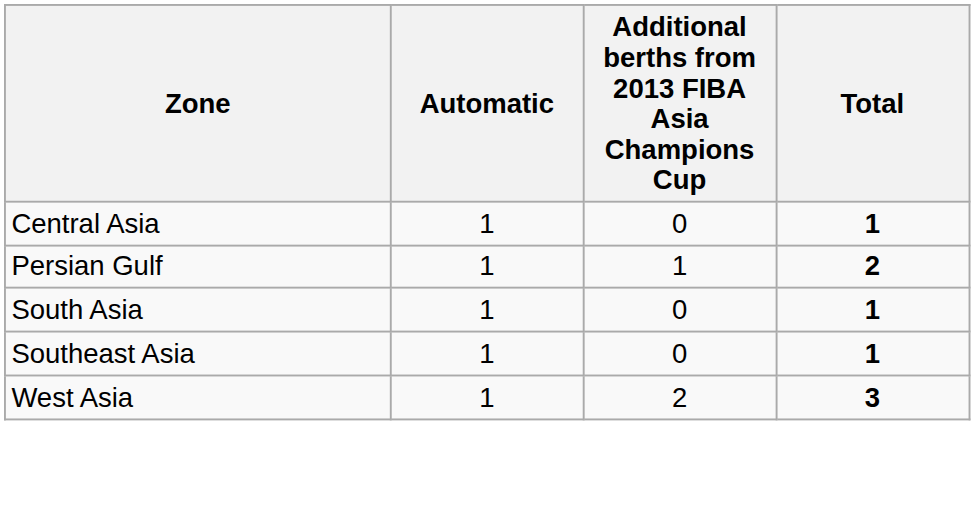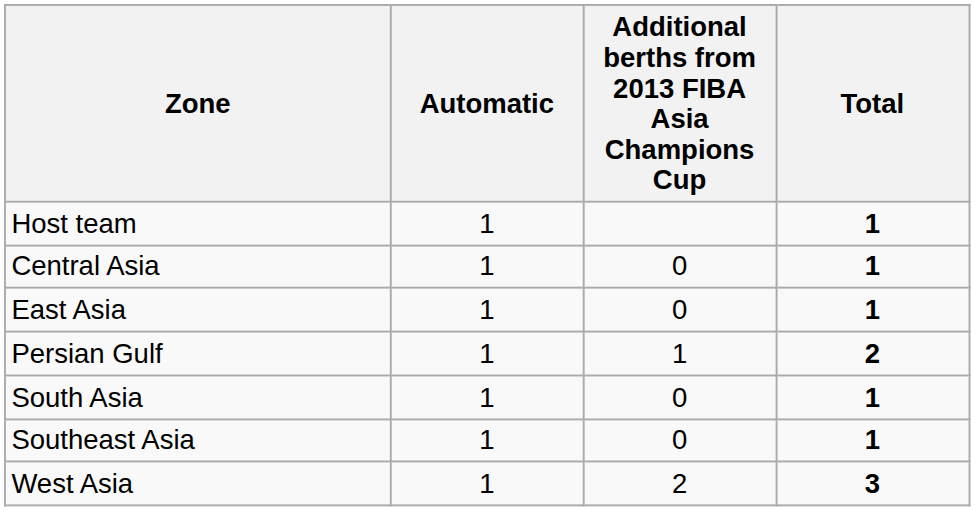 <table class=wikitable style="text-align:center; font-size:90%" width=40%>
 <tr>
 <th width=40%>Zone</th>
 <th width=20%>Automatic</th>
 <th width=20%>Additional berths from 2013 FIBA Asia Champions Cup</th>
 <th width=20%>Total</th>
 </tr>
 <tr>
+<td align=left>Host team</td>
+<td>1</td>
+<td></td>
+<td><strong>1</strong></td>
+</tr>
+<tr>
 <td align=left>Central Asia</td>
+<td>1</td>
+<td>0</td>
+<td><strong>1</strong></td>
+</tr>
+<tr>
+<td align=left>East Asia</td>
 <td>1</td>
 <td>0</td>
 <td><strong>1</strong></td>
 </tr>
 <tr>
 <td align=left>Persian Gulf</td>
 <td>1</td>
 <td>1</td>
 <td><strong>2</strong></td>
 </tr>
 <tr>
 <td align=left>South Asia</td>
 <td>1</td>
 <td>0</td>
 <td><strong>1</strong></td>
 </tr>
 <tr>
 <td align=left>Southeast Asia</td>
 <td>1</td>
 <td>0</td>
 <td><strong>1</strong></td>
 </tr>
 <tr>
 <td align=left>West Asia</td>
 <td>1</td>
 <td>2</td>
 <td><strong>3</strong></td>
 </tr>
 </table>
